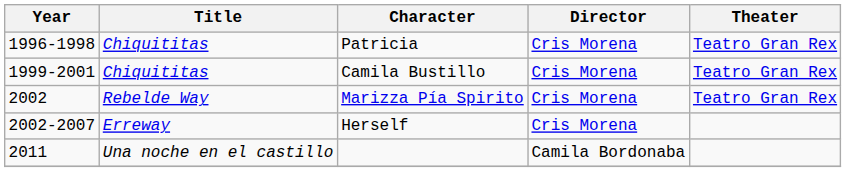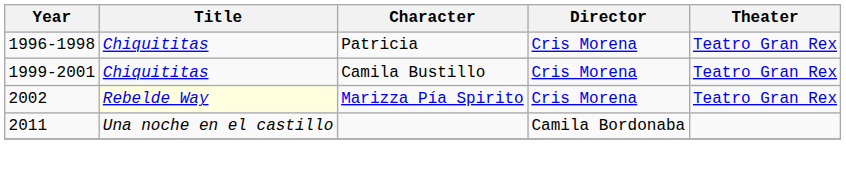 <table class="wikitable" style="font-size: 90%;">
 <tr>
 <th>Year</th>
 <th>Title</th>
 <th>Character</th>
 <th>Director</th>
 <th>Theater</th>
 </tr>
 <tr>
 <td>1996-1998</td>
 <td><em><a href='#'>Chiquititas</a></em></td>
 <td>Patricia</td>
 <td><a href='#'>Cris Morena</a></td>
 <td><a href='#'>Teatro Gran Rex</a></td>
 </tr>
 <tr>
 <td>1999-2001</td>
 <td><em><a href='#'>Chiquititas</a></em></td>
 <td>Camila Bustillo</td>
 <td><a href='#'>Cris Morena</a></td>
 <td><a href='#'>Teatro Gran Rex</a></td>
 </tr>
 <tr>
 <td>2002</td>
-<td><em><a href='#'>Rebelde Way</a></em></td>
+<td style="background: lightyellow;"><em><a href='#'>Rebelde Way</a></em></td>
 <td><a href='#'>Marizza Pía Spirito</a></td>
 <td><a href='#'>Cris Morena</a></td>
 <td><a href='#'>Teatro Gran Rex</a></td>
-</tr>
-<tr>
-<td>2002-2007</td>
-<td><em><a href='#'>Erreway</a></em></td>
-<td>Herself</td>
-<td><a href='#'>Cris Morena</a></td>
-<td></td>
 </tr>
 <tr>
 <td>2011</td>
 <td><em>Una noche en el castillo</em></td>
 <td></td>
 <td>Camila Bordonaba</td>
 <td></td>
 </tr>
 <tr>
 </tr>
 </table>
